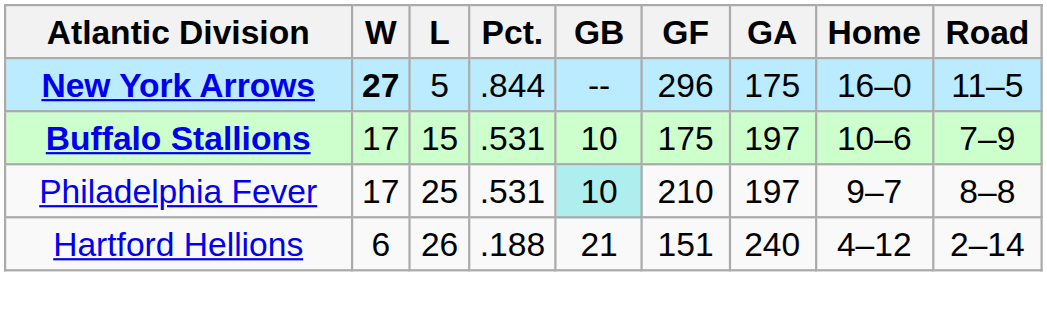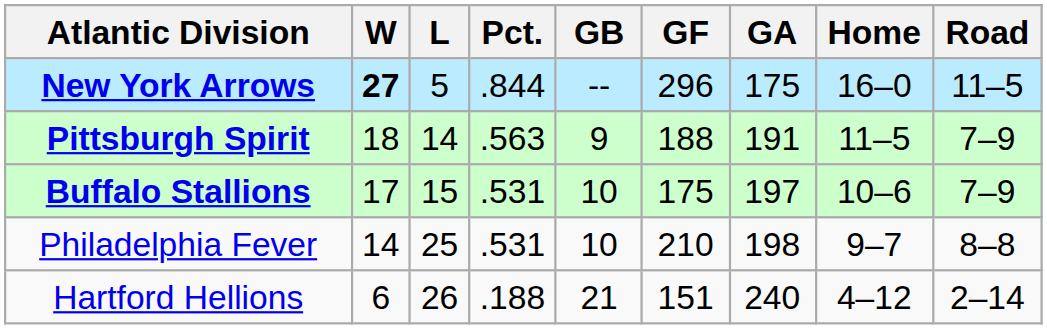 <table class="wikitable" style="width:470px; font-size:95%; text-align:center">
 <tr>
 <th style="width:30%;">Atlantic Division</th>
 <th style="width:5%;">W</th>
 <th style="width:5%;">L</th>
 <th style="width:5%;">Pct.</th>
 <th style="width:7.5%;">GB</th>
 <th style="width:7.5%;">GF</th>
 <th style="width:7.5%;">GA</th>
 <th style="width:7.5%;">Home</th>
 <th style="width:7.5%;">Road</th>
 </tr>
 <tr style="text-align:center; background:#BBEBFF;">
 <td><strong><a href='#'>New York Arrows</a></strong></td>
 <td><strong>27</strong></td>
 <td>5</td>
 <td>.844</td>
 <td>--</td>
 <td>296</td>
 <td>175</td>
 <td>16–0</td>
 <td>11–5</td>
 </tr>
 <tr style="text-align:center; background:#cfc;">
+<td><strong><a href='#'>Pittsburgh Spirit</a></strong></td>
+<td>18</td>
+<td>14</td>
+<td>.563</td>
+<td>9</td>
+<td>188</td>
+<td>191</td>
+<td>11–5</td>
+<td>7–9</td>
+</tr>
+<tr style="text-align:center; background:#cfc;">
 <td><strong><a href='#'>Buffalo Stallions</a></strong></td>
 <td>17</td>
 <td>15</td>
 <td>.531</td>
 <td>10</td>
 <td>175</td>
 <td>197</td>
 <td>10–6</td>
 <td>7–9</td>
 </tr>
 <tr>
 <td><a href='#'>Philadelphia Fever</a></td>
-<td>17</td>
+<td>14</td>
 <td>25</td>
 <td>.531</td>
-<td style="background: paleturquoise;">10</td>
+<td>10</td>
 <td>210</td>
-<td>197</td>
+<td>198</td>
 <td>9–7</td>
 <td>8–8</td>
 </tr>
 <tr>
 <td><a href='#'>Hartford Hellions</a></td>
 <td>6</td>
 <td>26</td>
 <td>.188</td>
 <td>21</td>
 <td>151</td>
 <td>240</td>
 <td>4–12</td>
 <td>2–14</td>
 </tr>
 </table>
